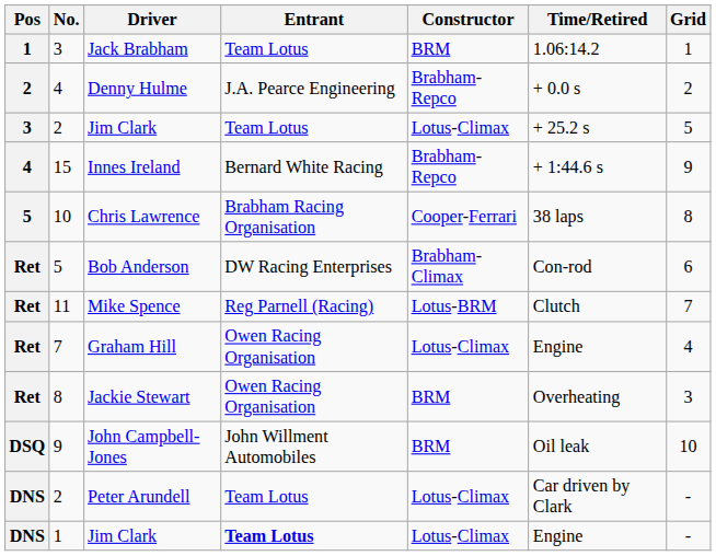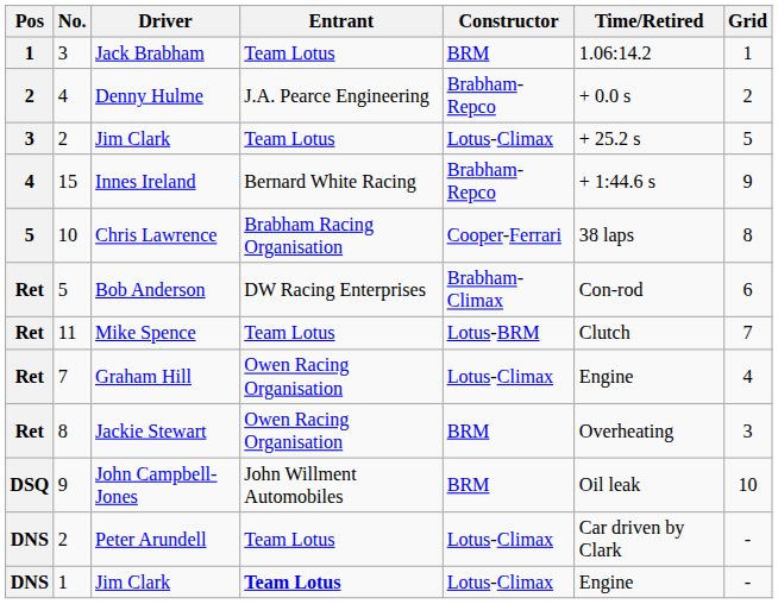 <table class="wikitable" style="font-size: 95%;">
 <tr>
 <th>Pos</th>
 <th>No.</th>
 <th>Driver</th>
 <th>Entrant</th>
 <th>Constructor</th>
 <th>Time/Retired</th>
 <th>Grid</th>
 </tr>
 <tr>
 <th>1</th>
 <td>3</td>
 <td> <a href='#'>Jack Brabham</a></td>
 <td><a href='#'>Team Lotus</a></td>
 <td><a href='#'>BRM</a></td>
 <td>1.06:14.2</td>
 <td style="text-align:center">1</td>
 </tr>
 <tr>
 <th>2</th>
 <td>4</td>
 <td> <a href='#'>Denny Hulme</a></td>
 <td>J.A. Pearce Engineering</td>
 <td><a href='#'>Brabham</a>-<a href='#'>Repco</a></td>
 <td>+ 0.0 s</td>
 <td style="text-align:center">2</td>
 </tr>
 <tr>
 <th>3</th>
 <td>2</td>
 <td> <a href='#'>Jim Clark</a></td>
 <td><a href='#'>Team Lotus</a></td>
 <td><a href='#'>Lotus</a>-<a href='#'>Climax</a></td>
 <td>+ 25.2 s</td>
 <td style="text-align:center">5</td>
 </tr>
 <tr>
 <th>4</th>
 <td>15</td>
 <td> <a href='#'>Innes Ireland</a></td>
 <td>Bernard White Racing</td>
 <td><a href='#'>Brabham</a>-<a href='#'>Repco</a></td>
 <td>+ 1:44.6 s</td>
 <td style="text-align:center">9</td>
 </tr>
 <tr>
 <th>5</th>
 <td>10</td>
 <td> <a href='#'>Chris Lawrence</a></td>
 <td><a href='#'>Brabham Racing Organisation</a></td>
 <td><a href='#'>Cooper</a>-<a href='#'>Ferrari</a></td>
 <td>38 laps</td>
 <td style="text-align:center">8</td>
 </tr>
 <tr>
 <th>Ret</th>
 <td>5</td>
 <td> <a href='#'>Bob Anderson</a></td>
 <td>DW Racing Enterprises</td>
 <td><a href='#'>Brabham</a>-<a href='#'>Climax</a></td>
 <td>Con-rod</td>
 <td style="text-align:center">6</td>
 </tr>
 <tr>
 <th>Ret</th>
 <td>11</td>
 <td> <a href='#'>Mike Spence</a></td>
-<td><a href='#'>Reg Parnell (Racing)</a></td>
+<td><a href='#'>Team Lotus</a></td>
 <td><a href='#'>Lotus</a>-<a href='#'>BRM</a></td>
 <td>Clutch</td>
 <td style="text-align:center">7</td>
 </tr>
 <tr>
 <th>Ret</th>
 <td>7</td>
 <td> <a href='#'>Graham Hill</a></td>
 <td><a href='#'>Owen Racing Organisation</a></td>
 <td><a href='#'>Lotus</a>-<a href='#'>Climax</a></td>
 <td>Engine</td>
 <td style="text-align:center">4</td>
 </tr>
 <tr>
 <th>Ret</th>
 <td>8</td>
 <td> <a href='#'>Jackie Stewart</a></td>
 <td><a href='#'>Owen Racing Organisation</a></td>
 <td><a href='#'>BRM</a></td>
 <td>Overheating</td>
 <td style="text-align:center">3</td>
 </tr>
 <tr>
 <th>DSQ</th>
 <td>9</td>
 <td> <a href='#'>John Campbell-Jones</a></td>
 <td>John Willment Automobiles</td>
 <td><a href='#'>BRM</a></td>
 <td>Oil leak</td>
 <td style="text-align:center">10</td>
 </tr>
 <tr>
 <th>DNS</th>
 <td>2</td>
 <td> <a href='#'>Peter Arundell</a></td>
 <td><a href='#'>Team Lotus</a></td>
 <td><a href='#'>Lotus</a>-<a href='#'>Climax</a></td>
 <td>Car driven by Clark</td>
 <td style="text-align:center">-</td>
 </tr>
 <tr>
 <th>DNS</th>
 <td>1</td>
 <td> <a href='#'>Jim Clark</a></td>
 <td><strong><a href='#'>Team Lotus</a></strong></td>
 <td><a href='#'>Lotus</a>-<a href='#'>Climax</a></td>
 <td>Engine</td>
 <td style="text-align:center">-</td>
 </tr>
 </table>
